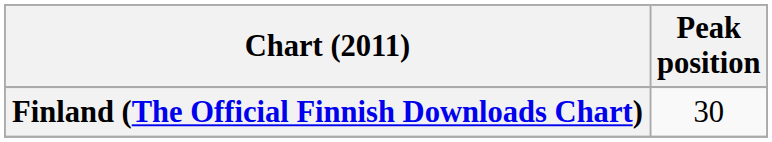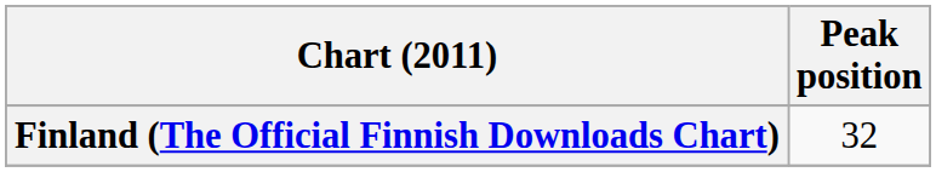 <table class="wikitable sortable plainrowheaders" style="text-align:center;">
 <tr>
 <th scope="col">Chart (2011)</th>
 <th scope="col">Peak<br>position</th>
 </tr>
 <tr>
 </tr>
 <tr>
 </tr>
 <tr>
 </tr>
 <tr>
 <th scope="row">Finland (<a href='#'>The Official Finnish Downloads Chart</a>)</th>
-<td>30</td>
+<td>32</td>
 </tr>
 <tr>
 </tr>
 <tr>
 </tr>
 <tr>
 </tr>
 <tr>
 </tr>
 </table>
